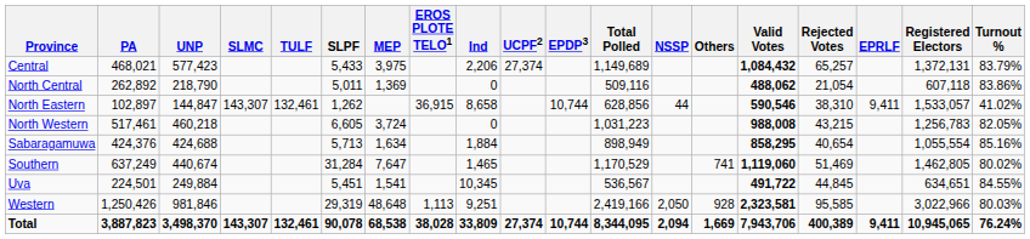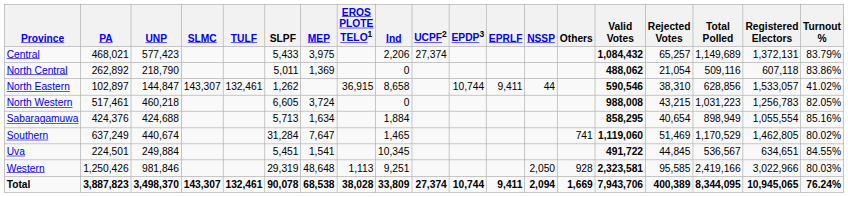 <table class="wikitable sortable" border="1" style="text-align:right;">
 <tr valign=bottom>
 <th><a href='#'>Province</a><br></th>
 <th><a href='#'>PA</a><br></th>
 <th><a href='#'>UNP</a><br></th>
 <th><a href='#'>SLMC</a><br></th>
 <th><a href='#'>TULF</a><br></th>
 <th>SLPF<br></th>
 <th><a href='#'>MEP</a><br></th>
 <th><a href='#'>EROS</a><br><a href='#'>PLOTE</a><br><a href='#'>TELO</a><sup>1</sup><br></th>
 <th><a href='#'>Ind</a><br></th>
 <th><a href='#'>UCPF</a><sup>2</sup><br></th>
 <th><a href='#'>EPDP</a><sup>3</sup><br></th>
-<th>Total<br>Polled<br></th>
+<th><a href='#'>EPRLF</a><br></th>
 <th><a href='#'>NSSP</a><br></th>
 <th>Others<br></th>
 <th>Valid<br>Votes<br></th>
 <th>Rejected<br>Votes<br></th>
-<th><a href='#'>EPRLF</a><br></th>
+<th>Total<br>Polled<br></th>
 <th>Registered<br>Electors<br></th>
 <th>Turnout<br>%<br></th>
 </tr>
 <tr>
 <td align=left><a href='#'>Central</a></td>
 <td>468,021</td>
 <td>577,423</td>
 <td></td>
 <td></td>
 <td>5,433</td>
 <td>3,975</td>
 <td></td>
 <td>2,206</td>
 <td>27,374</td>
 <td></td>
-<td>1,149,689</td>
+<td></td>
 <td></td>
 <td></td>
 <td><strong>1,084,432</strong></td>
 <td>65,257</td>
-<td></td>
+<td>1,149,689</td>
 <td>1,372,131</td>
 <td>83.79%</td>
 </tr>
 <tr>
 <td align=left><a href='#'>North Central</a></td>
 <td>262,892</td>
 <td>218,790</td>
 <td></td>
 <td></td>
 <td>5,011</td>
 <td>1,369</td>
 <td></td>
 <td>0</td>
 <td></td>
 <td></td>
-<td>509,116</td>
+<td></td>
 <td></td>
 <td></td>
 <td><strong>488,062</strong></td>
 <td>21,054</td>
-<td></td>
+<td>509,116</td>
 <td>607,118</td>
 <td>83.86%</td>
 </tr>
 <tr>
 <td align=left><a href='#'>North Eastern</a></td>
 <td>102,897</td>
 <td>144,847</td>
 <td>143,307</td>
 <td>132,461</td>
 <td>1,262</td>
 <td></td>
 <td>36,915</td>
 <td>8,658</td>
 <td></td>
 <td>10,744</td>
-<td>628,856</td>
+<td>9,411</td>
 <td>44</td>
 <td></td>
 <td><strong>590,546</strong></td>
 <td>38,310</td>
-<td>9,411</td>
+<td>628,856</td>
 <td>1,533,057</td>
 <td>41.02%</td>
 </tr>
 <tr>
 <td align=left><a href='#'>North Western</a></td>
 <td>517,461</td>
 <td>460,218</td>
 <td></td>
 <td></td>
 <td>6,605</td>
 <td>3,724</td>
 <td></td>
 <td>0</td>
 <td></td>
 <td></td>
-<td>1,031,223</td>
+<td></td>
 <td></td>
 <td></td>
 <td><strong>988,008</strong></td>
 <td>43,215</td>
-<td></td>
+<td>1,031,223</td>
 <td>1,256,783</td>
 <td>82.05%</td>
 </tr>
 <tr>
 <td align=left><a href='#'>Sabaragamuwa</a></td>
 <td>424,376</td>
 <td>424,688</td>
 <td></td>
 <td></td>
 <td>5,713</td>
 <td>1,634</td>
 <td></td>
 <td>1,884</td>
 <td></td>
 <td></td>
-<td>898,949</td>
+<td></td>
 <td></td>
 <td></td>
 <td><strong>858,295</strong></td>
 <td>40,654</td>
-<td></td>
+<td>898,949</td>
 <td>1,055,554</td>
 <td>85.16%</td>
 </tr>
 <tr>
 <td align=left><a href='#'>Southern</a></td>
 <td>637,249</td>
 <td>440,674</td>
 <td></td>
 <td></td>
 <td>31,284</td>
 <td>7,647</td>
 <td></td>
 <td>1,465</td>
 <td></td>
 <td></td>
-<td>1,170,529</td>
+<td></td>
 <td></td>
 <td>741</td>
 <td><strong>1,119,060</strong></td>
 <td>51,469</td>
-<td></td>
+<td>1,170,529</td>
 <td>1,462,805</td>
 <td>80.02%</td>
 </tr>
 <tr>
 <td align=left><a href='#'>Uva</a></td>
 <td>224,501</td>
 <td>249,884</td>
 <td></td>
 <td></td>
 <td>5,451</td>
 <td>1,541</td>
 <td></td>
 <td>10,345</td>
 <td></td>
 <td></td>
-<td>536,567</td>
+<td></td>
 <td></td>
 <td></td>
 <td><strong>491,722</strong></td>
 <td>44,845</td>
-<td></td>
+<td>536,567</td>
 <td>634,651</td>
 <td>84.55%</td>
 </tr>
 <tr>
 <td align=left><a href='#'>Western</a></td>
 <td>1,250,426</td>
 <td>981,846</td>
 <td></td>
 <td></td>
 <td>29,319</td>
 <td>48,648</td>
 <td>1,113</td>
 <td>9,251</td>
 <td></td>
 <td></td>
-<td>2,419,166</td>
+<td></td>
 <td>2,050</td>
 <td>928</td>
 <td><strong>2,323,581</strong></td>
 <td>95,585</td>
-<td></td>
+<td>2,419,166</td>
 <td>3,022,966</td>
 <td>80.03%</td>
 </tr>
 <tr class="sortbottom">
 <td align=left><strong>Total</strong></td>
 <td><strong>3,887,823</strong></td>
 <td><strong>3,498,370</strong></td>
 <td><strong>143,307</strong></td>
 <td><strong>132,461</strong></td>
 <td><strong>90,078</strong></td>
 <td><strong>68,538</strong></td>
 <td><strong>38,028</strong></td>
 <td><strong>33,809</strong></td>
 <td><strong>27,374</strong></td>
 <td><strong>10,744</strong></td>
-<td><strong>8,344,095</strong></td>
+<td><strong>9,411</strong></td>
 <td><strong>2,094</strong></td>
 <td><strong>1,669</strong></td>
 <td><strong>7,943,706</strong></td>
 <td><strong>400,389</strong></td>
-<td><strong>9,411</strong></td>
+<td><strong>8,344,095</strong></td>
 <td><strong>10,945,065</strong></td>
 <td><strong>76.24%</strong></td>
 </tr>
 </table>
